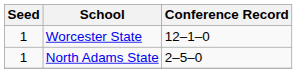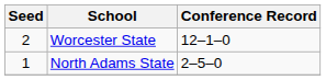 <table class="wikitable">
 <tr>
 <th>Seed</th>
 <th>School</th>
 <th>Conference Record</th>
 </tr>
 <tr>
-<td align=center>1</td>
+<td align=center>2</td>
 <td><a href='#'>Worcester State</a></td>
 <td>12–1–0</td>
 </tr>
 <tr>
 <td align=center>1</td>
 <td><a href='#'>North Adams State</a></td>
 <td>2–5–0</td>
 </tr>
 <tr>
 </tr>
 </table>
